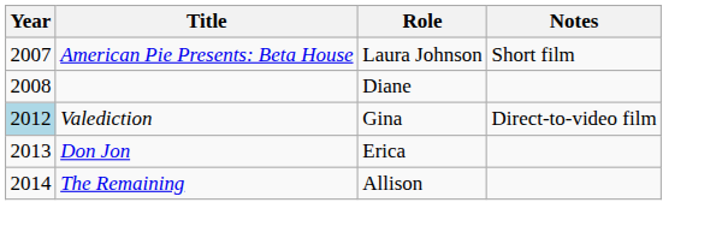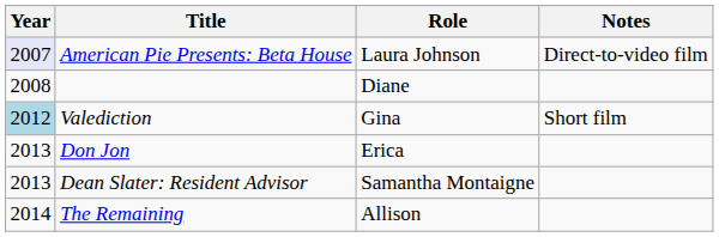 <table class="wikitable sortable">
 <tr>
 <th>Year</th>
 <th>Title</th>
 <th>Role</th>
 <th class="unsortable">Notes</th>
 </tr>
 <tr>
-<td>2007</td>
+<td style="background: lavender;">2007</td>
 <td><em><a href='#'>American Pie Presents: Beta House</a></em></td>
 <td>Laura Johnson</td>
-<td>Short film</td>
+<td>Direct-to-video film</td>
 </tr>
 <tr>
 <td>2008</td>
 <td><em></em></td>
 <td>Diane</td>
 <td></td>
 </tr>
 <tr>
 <td style="background: lightblue;">2012</td>
 <td><em>Valediction</em></td>
 <td>Gina</td>
-<td>Direct-to-video film</td>
+<td>Short film</td>
 </tr>
 <tr>
 <td>2013</td>
 <td><em><a href='#'>Don Jon</a></em></td>
 <td>Erica</td>
+<td></td>
+</tr>
+<tr>
+<td>2013</td>
+<td><em>Dean Slater: Resident Advisor</em></td>
+<td>Samantha Montaigne</td>
 <td></td>
 </tr>
 <tr>
 <td>2014</td>
 <td data-sort-value="Remaining, The"><em><a href='#'>The Remaining</a></em></td>
 <td>Allison</td>
 <td></td>
 </tr>
 </table>
